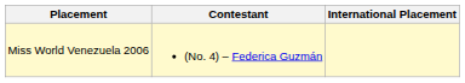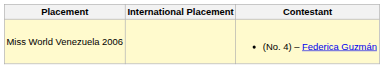 <table class="wikitable sortable" style="font-size: 95%;">
 <tr>
 <th>Placement</th>
+<th>International Placement</th>
 <th>Contestant</th>
-<th>International Placement</th>
 </tr>
 <tr style="background-color:#FFFACD;">
 <td>Miss World Venezuela 2006</td>
+<td></td>
 <td><br><ul><li> (No. 4) – <a href='#'>Federica Guzmán</a></li></ul></td>
-<td></td>
 </tr>
 </table>
